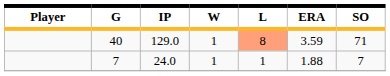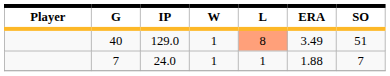 <table class="wikitable sortable">
 <tr>
 <th style="background:#FFFFFF; border-top:#000000 5px solid; border-bottom:#FDB827 5px solid;" width="16%">Player</th>
 <th style="background:#FFFFFF; border-top:#000000 5px solid; border-bottom:#FDB827 5px solid;" width="9%">G</th>
 <th style="background:#FFFFFF; border-top:#000000 5px solid; border-bottom:#FDB827 5px solid;" width="9%">IP</th>
 <th style="background:#FFFFFF; border-top:#000000 5px solid; border-bottom:#FDB827 5px solid;" width="9%">W</th>
 <th style="background:#FFFFFF; border-top:#000000 5px solid; border-bottom:#FDB827 5px solid;" width="9%">L</th>
 <th style="background:#FFFFFF; border-top:#000000 5px solid; border-bottom:#FDB827 5px solid;" width="9%">ERA</th>
 <th style="background:#FFFFFF; border-top:#000000 5px solid; border-bottom:#FDB827 5px solid;" width="9%">SO</th>
 </tr>
 <tr align="center">
 <td></td>
 <td>40</td>
 <td>129.0</td>
 <td>1</td>
 <td style="background: lightsalmon;">8</td>
-<td>3.59</td>
-<td>71</td>
+<td>3.49</td>
+<td>51</td>
 </tr>
 <tr align="center">
 <td></td>
 <td>7</td>
 <td>24.0</td>
 <td>1</td>
 <td>1</td>
 <td>1.88</td>
 <td>7</td>
 </tr>
 <tr align="center">
 </tr>
 </table>
